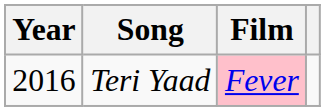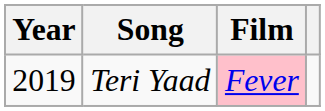 <table class="wikitable sortable plainrowheaders">
 <tr style="text-align:center;">
 <th scope="col">Year</th>
 <th scope="col">Song</th>
 <th scope="col">Film</th>
 <th class="unsortable" scope="col"></th>
 </tr>
 <tr>
-<td>2016</td>
+<td>2019</td>
 <td><em>Teri Yaad</em></td>
 <td style="background: pink;"><em><a href='#'>Fever</a></em></td>
 <td style="text-align:center;"></td>
 </tr>
 </table>
